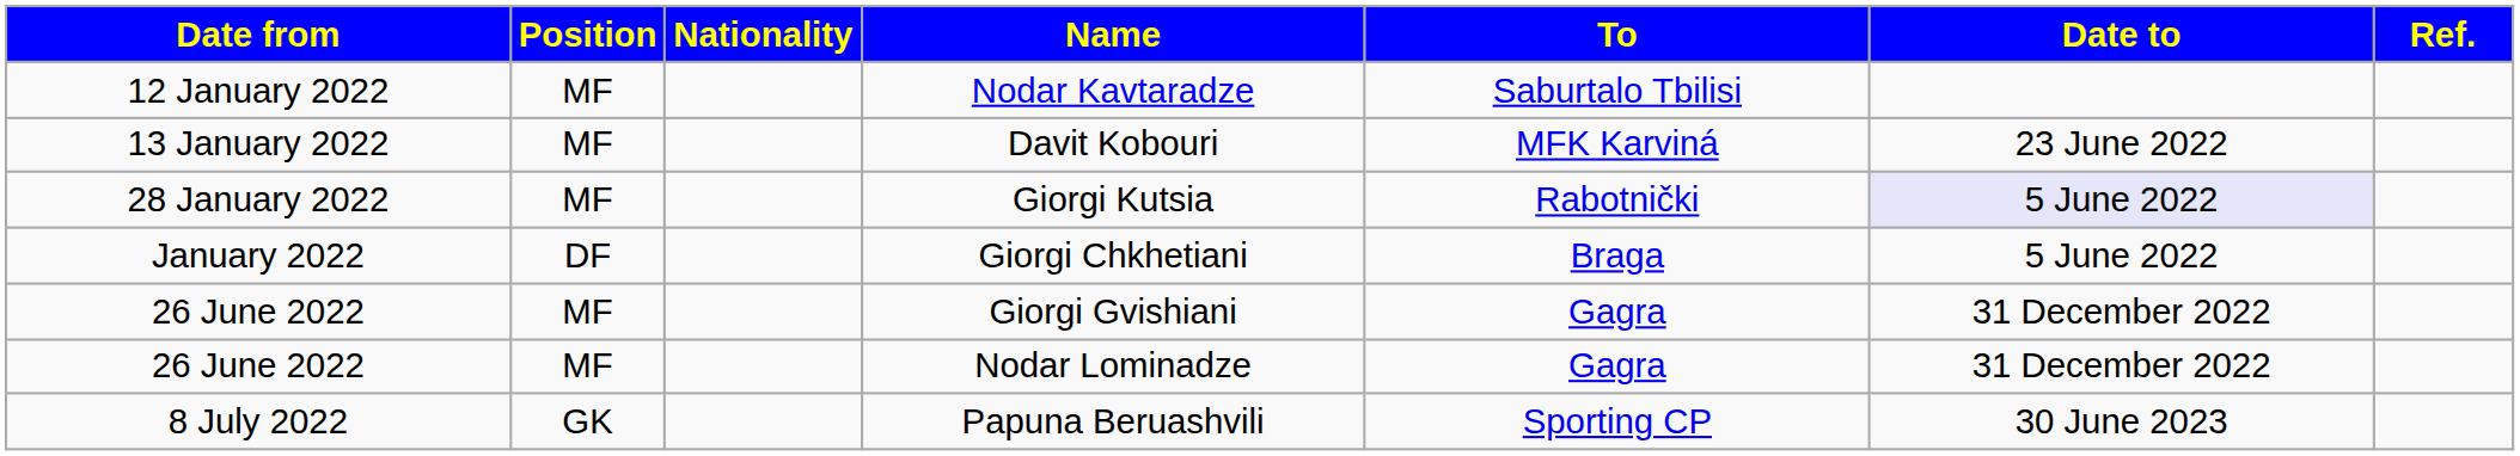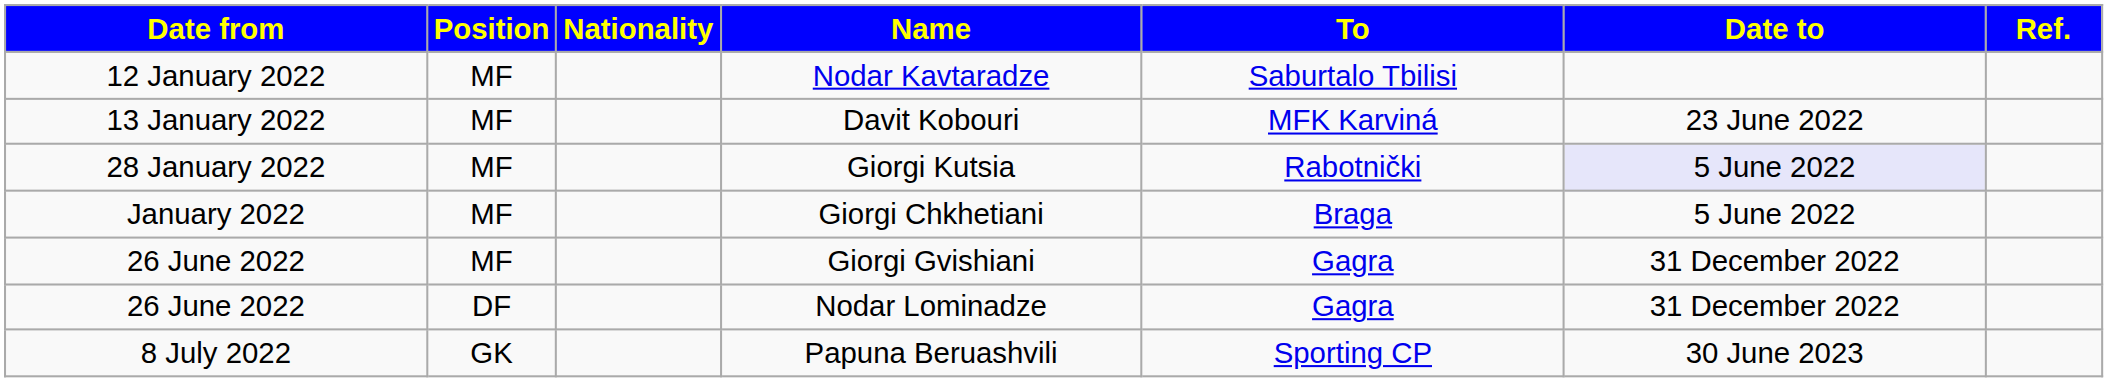 <table class="wikitable" style="text-align:center; font-size:90%; ">
 <tr>
 <th style="background:#0000FF; color:#ffff00; width:200px;">Date from</th>
 <th style="background:#0000FF; color:#ffff00; width:50px;">Position</th>
 <th style="background:#0000FF; color:#ffff00; width:50px;">Nationality</th>
 <th style="background:#0000FF; color:#ffff00; width:200px;">Name</th>
 <th style="background:#0000FF; color:#ffff00; width:200px;">To</th>
 <th style="background:#0000FF; color:#ffff00; width:200px;">Date to</th>
 <th style="background:#0000FF; color:#ffff00; width:50px;">Ref.</th>
 </tr>
 <tr>
 <td>12 January 2022</td>
 <td>MF</td>
 <td></td>
 <td><a href='#'>Nodar Kavtaradze</a></td>
 <td><a href='#'>Saburtalo Tbilisi</a></td>
 <td></td>
 <td></td>
 </tr>
 <tr>
 <td>13 January 2022</td>
 <td>MF</td>
 <td></td>
 <td>Davit Kobouri</td>
 <td><a href='#'>MFK Karviná</a></td>
 <td>23 June 2022</td>
 <td></td>
 </tr>
 <tr>
 <td>28 January 2022</td>
 <td>MF</td>
 <td></td>
 <td>Giorgi Kutsia</td>
 <td><a href='#'>Rabotnički</a></td>
 <td style="background: lavender;">5 June 2022</td>
 <td></td>
 </tr>
 <tr>
 <td>January 2022</td>
-<td>DF</td>
+<td>MF</td>
 <td></td>
 <td>Giorgi Chkhetiani</td>
 <td><a href='#'>Braga</a></td>
 <td>5 June 2022</td>
 <td></td>
 </tr>
 <tr>
 <td>26 June 2022</td>
 <td>MF</td>
 <td></td>
 <td>Giorgi Gvishiani</td>
 <td><a href='#'>Gagra</a></td>
 <td>31 December 2022</td>
 <td></td>
 </tr>
 <tr>
 <td>26 June 2022</td>
-<td>MF</td>
+<td>DF</td>
 <td></td>
 <td>Nodar Lominadze</td>
 <td><a href='#'>Gagra</a></td>
 <td>31 December 2022</td>
 <td></td>
 </tr>
 <tr>
 <td>8 July 2022</td>
 <td>GK</td>
 <td></td>
 <td>Papuna Beruashvili</td>
 <td><a href='#'>Sporting CP</a></td>
 <td>30 June 2023</td>
 <td></td>
 </tr>
 </table>
